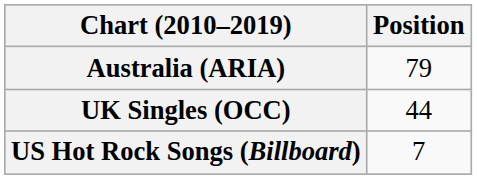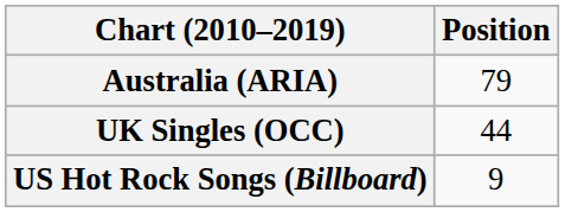 <table class="wikitable sortable plainrowheaders" style="text-align:center">
 <tr>
 <th scope="col">Chart (2010–2019)</th>
 <th scope="col">Position</th>
 </tr>
 <tr>
 <th scope="row">Australia (ARIA)</th>
 <td>79</td>
 </tr>
 <tr>
 <th scope="row">UK Singles (OCC)</th>
 <td>44</td>
 </tr>
 <tr>
 <th scope="row">US Hot Rock Songs (<em>Billboard</em>)</th>
-<td>7</td>
+<td>9</td>
 </tr>
 </table>
